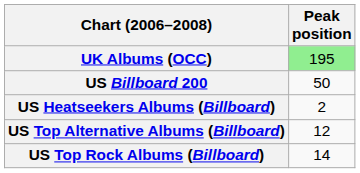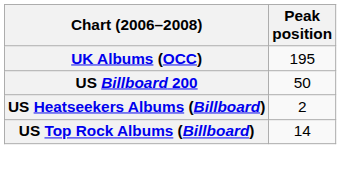 <table class="wikitable sortable plainrowheaders" style="text-align:center">
 <tr>
 <th>Chart (2006–2008)</th>
 <th>Peak<br>position</th>
 </tr>
 <tr>
 <th scope="row"><a href='#'>UK Albums</a> (<a href='#'>OCC</a>)</th>
-<td style="background: lightgreen;">195</td>
+<td>195</td>
 </tr>
 <tr>
 <th scope="row">US <a href='#'><em>Billboard</em> 200</a></th>
 <td>50</td>
 </tr>
 <tr>
 <th scope="row">US <a href='#'>Heatseekers Albums</a> (<em><a href='#'>Billboard</a></em>)</th>
 <td>2</td>
 </tr>
 <tr>
-<th scope="row">US <a href='#'>Top Alternative Albums</a> (<em><a href='#'>Billboard</a></em>)</th>
-<td>12</td>
-</tr>
-<tr>
 <th scope="row">US <a href='#'>Top Rock Albums</a> (<em><a href='#'>Billboard</a></em>)</th>
 <td>14</td>
 </tr>
 </table>
